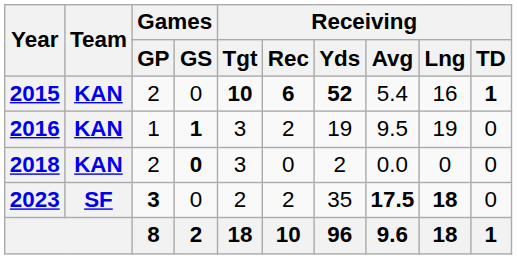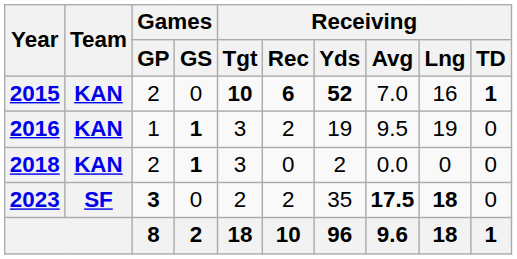 <table class="wikitable" style="text-align:center">
 <tr>
 <th rowspan="2">Year</th>
 <th rowspan="2">Team</th>
 <th colspan="2">Games</th>
 <th colspan="6">Receiving</th>
 </tr>
 <tr>
 <th>GP</th>
 <th>GS</th>
 <th>Tgt</th>
 <th>Rec</th>
 <th>Yds</th>
 <th>Avg</th>
 <th>Lng</th>
 <th>TD</th>
 </tr>
 <tr>
 <th><a href='#'>2015</a></th>
 <th><a href='#'>KAN</a></th>
 <td>2</td>
 <td>0</td>
 <td><strong>10</strong></td>
 <td><strong>6</strong></td>
 <td><strong>52</strong></td>
-<td>5.4</td>
+<td>7.0</td>
 <td>16</td>
 <td><strong>1</strong></td>
 </tr>
 <tr>
 <th><a href='#'>2016</a></th>
 <th><a href='#'>KAN</a></th>
 <td>1</td>
 <td><strong>1</strong></td>
 <td>3</td>
 <td>2</td>
 <td>19</td>
 <td>9.5</td>
 <td>19</td>
 <td>0</td>
 </tr>
 <tr>
 <th><a href='#'>2018</a></th>
 <th><a href='#'>KAN</a></th>
 <td>2</td>
-<td><strong>0</strong></td>
+<td><strong>1</strong></td>
 <td>3</td>
 <td>0</td>
 <td>2</td>
 <td>0.0</td>
 <td>0</td>
 <td>0</td>
 </tr>
 <tr>
 <th><a href='#'>2023</a></th>
 <th><a href='#'>SF</a></th>
 <td><strong>3</strong></td>
 <td>0</td>
 <td>2</td>
 <td>2</td>
 <td>35</td>
 <td><strong>17.5</strong></td>
 <td><strong>18</strong></td>
 <td>0</td>
 </tr>
 <tr>
 <th colspan="2"></th>
 <th>8</th>
 <th>2</th>
 <th>18</th>
 <th>10</th>
 <th>96</th>
 <th>9.6</th>
 <th>18</th>
 <th>1</th>
 </tr>
 </table>
